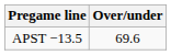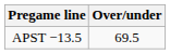 <table class="wikitable">
 <tr align="center">
 <th style=>Pregame line</th>
 <th style=>Over/under</th>
 </tr>
 <tr align="center">
 <td>APST −13.5</td>
-<td>69.6</td>
+<td>69.5</td>
 </tr>
 </table>
